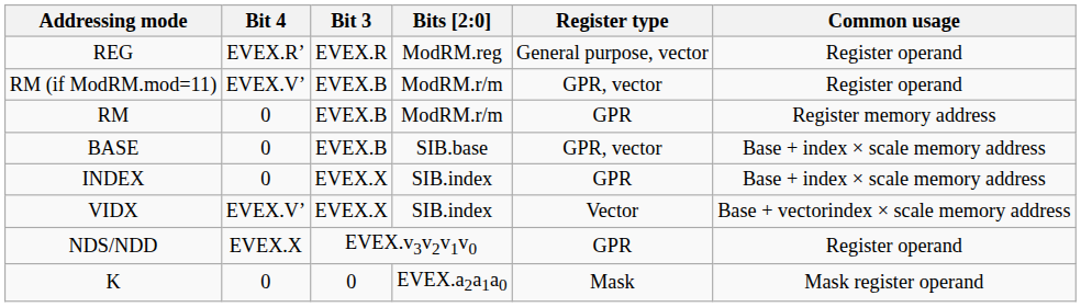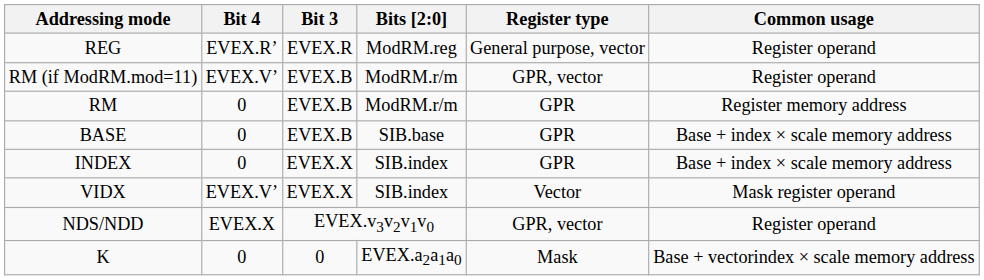 <table class="wikitable" style="text-align:center;">
 <tr>
 <th>Addressing mode</th>
 <th>Bit 4</th>
 <th>Bit 3</th>
 <th>Bits [2:0]</th>
 <th>Register type</th>
 <th>Common usage</th>
 </tr>
 <tr>
 <td>REG</td>
 <td>EVEX.R’</td>
 <td>EVEX.R</td>
 <td>ModRM.reg</td>
 <td>General purpose, vector</td>
 <td>Register operand</td>
 </tr>
 <tr>
 <td>RM (if ModRM.mod=11)</td>
 <td>EVEX.V’</td>
 <td>EVEX.B</td>
 <td>ModRM.r/m</td>
 <td>GPR, vector</td>
 <td>Register operand</td>
 </tr>
 <tr>
 <td>RM</td>
 <td>0</td>
 <td>EVEX.B</td>
 <td>ModRM.r/m</td>
 <td>GPR</td>
 <td>Register memory address</td>
 </tr>
 <tr>
 <td>BASE</td>
 <td>0</td>
 <td>EVEX.B</td>
 <td>SIB.base</td>
-<td>GPR, vector</td>
+<td>GPR</td>
 <td>Base + index × scale memory address</td>
 </tr>
 <tr>
 <td>INDEX</td>
 <td>0</td>
 <td>EVEX.X</td>
 <td>SIB.index</td>
 <td>GPR</td>
 <td>Base + index × scale memory address</td>
 </tr>
 <tr>
 <td>VIDX</td>
 <td>EVEX.V’</td>
 <td>EVEX.X</td>
 <td>SIB.index</td>
 <td>Vector</td>
-<td>Base + vectorindex × scale memory address</td>
+<td>Mask register operand</td>
 </tr>
 <tr>
 <td>NDS/NDD</td>
 <td>EVEX.X</td>
 <td colspan=2>EVEX.v<sub>3</sub>v<sub>2</sub>v<sub>1</sub>v<sub>0</sub></td>
-<td>GPR</td>
+<td>GPR, vector</td>
 <td>Register operand</td>
 </tr>
 <tr>
 <td>K</td>
 <td>0</td>
 <td>0</td>
 <td>EVEX.a<sub>2</sub>a<sub>1</sub>a<sub>0</sub></td>
 <td>Mask</td>
-<td>Mask register operand</td>
+<td>Base + vectorindex × scale memory address</td>
 </tr>
 </table>
